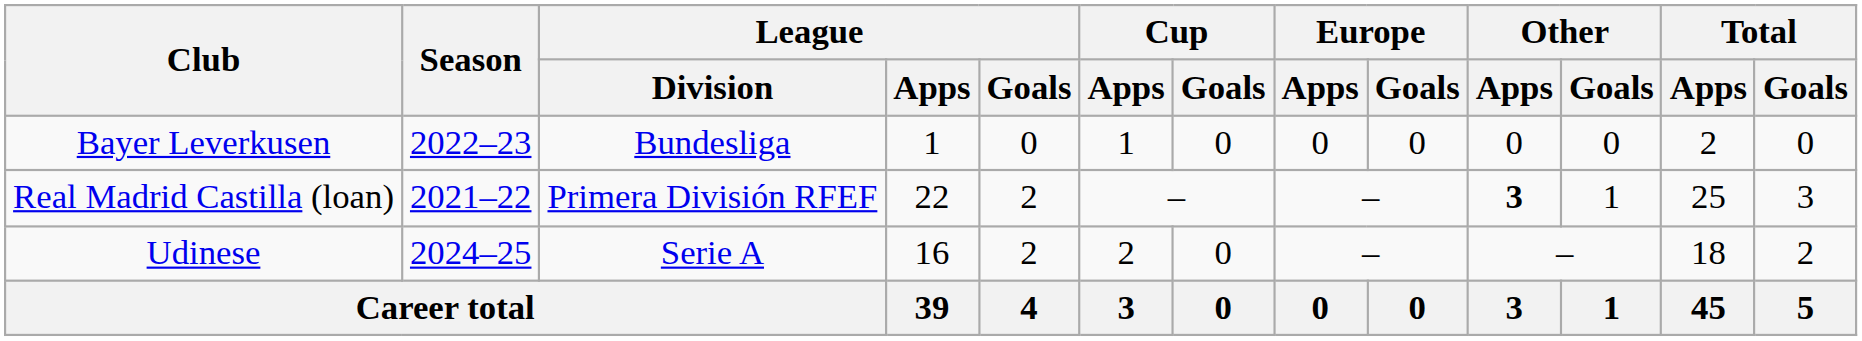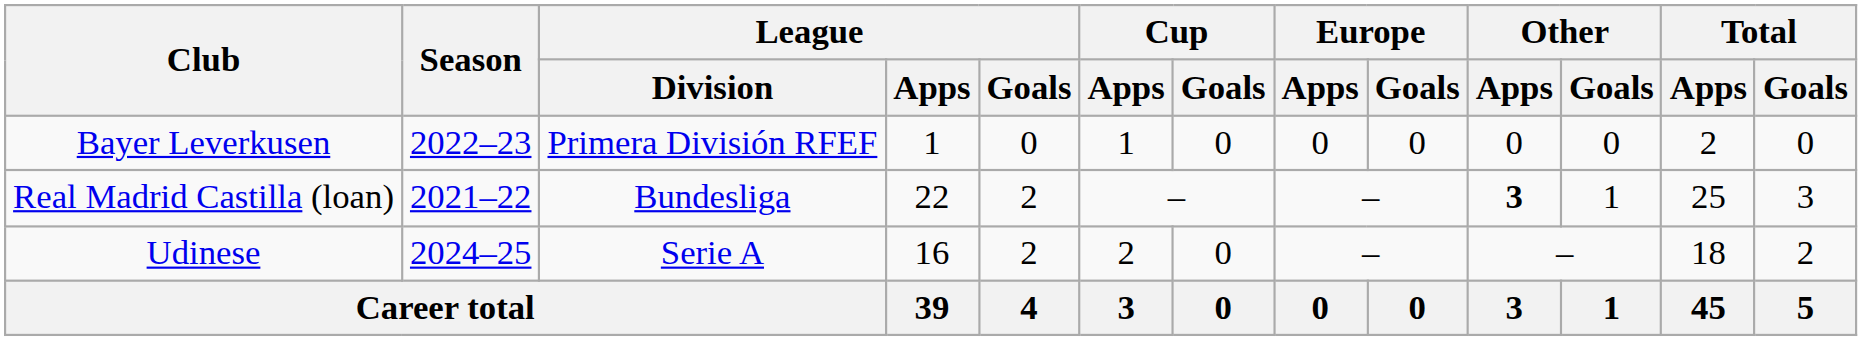 <table class=wikitable style=text-align:center>
 <tr>
 <th rowspan=2>Club</th>
 <th rowspan=2>Season</th>
 <th colspan=3>League</th>
 <th colspan=2>Cup</th>
 <th colspan=2>Europe</th>
 <th colspan=2>Other</th>
 <th colspan=2>Total</th>
 </tr>
 <tr>
 <th>Division</th>
 <th>Apps</th>
 <th>Goals</th>
 <th>Apps</th>
 <th>Goals</th>
 <th>Apps</th>
 <th>Goals</th>
 <th>Apps</th>
 <th>Goals</th>
 <th>Apps</th>
 <th>Goals</th>
 </tr>
 <tr>
 <td><a href='#'>Bayer Leverkusen</a></td>
 <td><a href='#'>2022–23</a></td>
-<td><a href='#'>Bundesliga</a></td>
+<td><a href='#'>Primera División RFEF</a></td>
 <td>1</td>
 <td>0</td>
 <td>1</td>
 <td>0</td>
 <td>0</td>
 <td>0</td>
 <td>0</td>
 <td>0</td>
 <td>2</td>
 <td>0</td>
 </tr>
 <tr>
 <td><a href='#'>Real Madrid Castilla</a> (loan)</td>
 <td><a href='#'>2021–22</a></td>
-<td><a href='#'>Primera División RFEF</a></td>
+<td><a href='#'>Bundesliga</a></td>
 <td>22</td>
 <td>2</td>
 <td colspan="2">–</td>
 <td colspan="2">–</td>
 <td><strong>3</strong></td>
 <td>1</td>
 <td>25</td>
 <td>3</td>
 </tr>
 <tr>
 <td><a href='#'>Udinese</a></td>
 <td><a href='#'>2024–25</a></td>
 <td><a href='#'>Serie A</a></td>
 <td>16</td>
 <td>2</td>
 <td>2</td>
 <td>0</td>
 <td colspan="2">–</td>
 <td colspan="2">–</td>
 <td>18</td>
 <td>2</td>
 </tr>
 <tr>
 <th colspan="3">Career total</th>
 <th>39</th>
 <th>4</th>
 <th>3</th>
 <th>0</th>
 <th>0</th>
 <th>0</th>
 <th>3</th>
 <th>1</th>
 <th>45</th>
 <th>5</th>
 </tr>
 </table>
